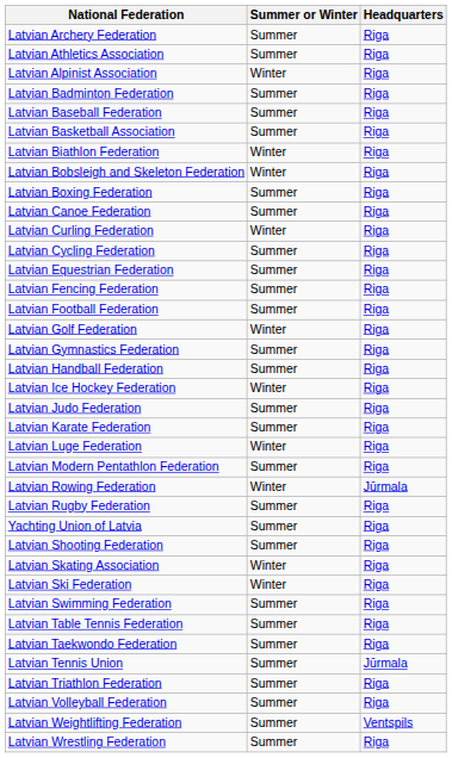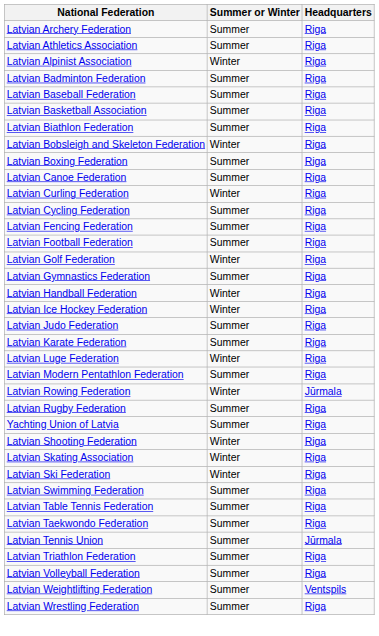 <table class="wikitable sortable">
 <tr>
 <th>National Federation</th>
 <th>Summer or Winter</th>
 <th>Headquarters</th>
 </tr>
 <tr>
 <td><a href='#'>Latvian Archery Federation</a></td>
 <td>Summer</td>
 <td><a href='#'>Riga</a></td>
 </tr>
 <tr>
 <td><a href='#'>Latvian Athletics Association</a></td>
 <td>Summer</td>
 <td><a href='#'>Riga</a></td>
 </tr>
 <tr>
 <td><a href='#'>Latvian Alpinist Association</a></td>
 <td>Winter</td>
 <td><a href='#'>Riga</a></td>
 </tr>
 <tr>
 <td><a href='#'>Latvian Badminton Federation</a></td>
 <td>Summer</td>
 <td><a href='#'>Riga</a></td>
 </tr>
 <tr>
 <td><a href='#'>Latvian Baseball Federation</a></td>
 <td>Summer</td>
 <td><a href='#'>Riga</a></td>
 </tr>
 <tr>
 <td><a href='#'>Latvian Basketball Association</a></td>
 <td>Summer</td>
 <td><a href='#'>Riga</a></td>
 </tr>
 <tr>
 <td><a href='#'>Latvian Biathlon Federation</a></td>
-<td>Winter</td>
+<td>Summer</td>
 <td><a href='#'>Riga</a></td>
 </tr>
 <tr>
 <td><a href='#'>Latvian Bobsleigh and Skeleton Federation</a></td>
 <td>Winter</td>
 <td><a href='#'>Riga</a></td>
 </tr>
 <tr>
 <td><a href='#'>Latvian Boxing Federation</a></td>
 <td>Summer</td>
 <td><a href='#'>Riga</a></td>
 </tr>
 <tr>
 <td><a href='#'>Latvian Canoe Federation</a></td>
 <td>Summer</td>
 <td><a href='#'>Riga</a></td>
 </tr>
 <tr>
 <td><a href='#'>Latvian Curling Federation</a></td>
 <td>Winter</td>
 <td><a href='#'>Riga</a></td>
 </tr>
 <tr>
 <td><a href='#'>Latvian Cycling Federation</a></td>
 <td>Summer</td>
 <td><a href='#'>Riga</a></td>
 </tr>
 <tr>
-<td><a href='#'>Latvian Equestrian Federation</a></td>
-<td>Summer</td>
-<td><a href='#'>Riga</a></td>
-</tr>
-<tr>
 <td><a href='#'>Latvian Fencing Federation</a></td>
 <td>Summer</td>
 <td><a href='#'>Riga</a></td>
 </tr>
 <tr>
 <td><a href='#'>Latvian Football Federation</a></td>
 <td>Summer</td>
 <td><a href='#'>Riga</a></td>
 </tr>
 <tr>
 <td><a href='#'>Latvian Golf Federation</a></td>
 <td>Winter</td>
 <td><a href='#'>Riga</a></td>
 </tr>
 <tr>
 <td><a href='#'>Latvian Gymnastics Federation</a></td>
 <td>Summer</td>
 <td><a href='#'>Riga</a></td>
 </tr>
 <tr>
 <td><a href='#'>Latvian Handball Federation</a></td>
-<td>Summer</td>
+<td>Winter</td>
 <td><a href='#'>Riga</a></td>
 </tr>
 <tr>
 <td><a href='#'>Latvian Ice Hockey Federation</a></td>
 <td>Winter</td>
 <td><a href='#'>Riga</a></td>
 </tr>
 <tr>
 <td><a href='#'>Latvian Judo Federation</a></td>
 <td>Summer</td>
 <td><a href='#'>Riga</a></td>
 </tr>
 <tr>
 <td><a href='#'>Latvian Karate Federation</a></td>
 <td>Summer</td>
 <td><a href='#'>Riga</a></td>
 </tr>
 <tr>
 <td><a href='#'>Latvian Luge Federation</a></td>
 <td>Winter</td>
 <td><a href='#'>Riga</a></td>
 </tr>
 <tr>
 <td><a href='#'>Latvian Modern Pentathlon Federation</a></td>
 <td>Summer</td>
 <td><a href='#'>Riga</a></td>
 </tr>
 <tr>
 <td><a href='#'>Latvian Rowing Federation</a></td>
 <td>Winter</td>
 <td><a href='#'>Jūrmala</a></td>
 </tr>
 <tr>
 <td><a href='#'>Latvian Rugby Federation</a></td>
 <td>Summer</td>
 <td><a href='#'>Riga</a></td>
 </tr>
 <tr>
 <td><a href='#'>Yachting Union of Latvia</a></td>
 <td>Summer</td>
 <td><a href='#'>Riga</a></td>
 </tr>
 <tr>
 <td><a href='#'>Latvian Shooting Federation</a></td>
-<td>Summer</td>
+<td>Winter</td>
 <td><a href='#'>Riga</a></td>
 </tr>
 <tr>
 <td><a href='#'>Latvian Skating Association</a></td>
 <td>Winter</td>
 <td><a href='#'>Riga</a></td>
 </tr>
 <tr>
 <td><a href='#'>Latvian Ski Federation</a></td>
 <td>Winter</td>
 <td><a href='#'>Riga</a></td>
 </tr>
 <tr>
 <td><a href='#'>Latvian Swimming Federation</a></td>
 <td>Summer</td>
 <td><a href='#'>Riga</a></td>
 </tr>
 <tr>
 <td><a href='#'>Latvian Table Tennis Federation</a></td>
 <td>Summer</td>
 <td><a href='#'>Riga</a></td>
 </tr>
 <tr>
 <td><a href='#'>Latvian Taekwondo Federation</a></td>
 <td>Summer</td>
 <td><a href='#'>Riga</a></td>
 </tr>
 <tr>
 <td><a href='#'>Latvian Tennis Union</a></td>
 <td>Summer</td>
 <td><a href='#'>Jūrmala</a></td>
 </tr>
 <tr>
 <td><a href='#'>Latvian Triathlon Federation</a></td>
 <td>Summer</td>
 <td><a href='#'>Riga</a></td>
 </tr>
 <tr>
 <td><a href='#'>Latvian Volleyball Federation</a></td>
 <td>Summer</td>
 <td><a href='#'>Riga</a></td>
 </tr>
 <tr>
 <td><a href='#'>Latvian Weightlifting Federation</a></td>
 <td>Summer</td>
 <td><a href='#'>Ventspils</a></td>
 </tr>
 <tr>
 <td><a href='#'>Latvian Wrestling Federation</a></td>
 <td>Summer</td>
 <td><a href='#'>Riga</a></td>
 </tr>
 </table>
